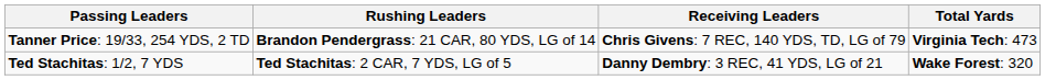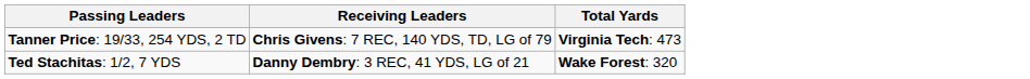 <table class="wikitable">
 <tr>
 <th>Passing Leaders</th>
-<th>Rushing Leaders</th>
 <th>Receiving Leaders</th>
 <th>Total Yards</th>
 </tr>
 <tr>
 <td><strong>Tanner Price</strong>: 19/33, 254 YDS, 2 TD</td>
-<td><strong>Brandon Pendergrass</strong>: 21 CAR, 80 YDS, LG of 14</td>
 <td><strong>Chris Givens</strong>: 7 REC, 140 YDS, TD, LG of 79</td>
 <td><strong>Virginia Tech</strong>: 473</td>
 </tr>
 <tr>
 <td><strong>Ted Stachitas</strong>: 1/2, 7 YDS</td>
-<td><strong>Ted Stachitas</strong>: 2 CAR, 7 YDS, LG of 5</td>
 <td><strong>Danny Dembry</strong>: 3 REC, 41 YDS, LG of 21</td>
 <td><strong>Wake Forest</strong>: 320</td>
 </tr>
 </table>
